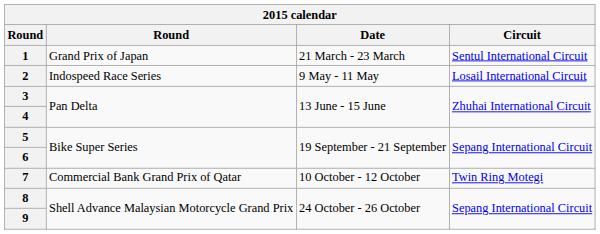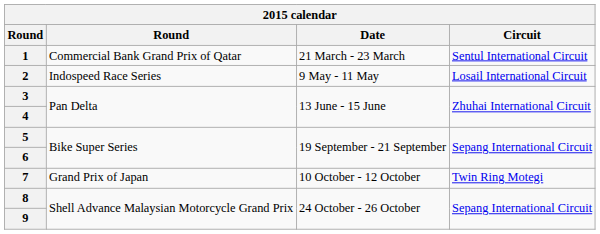 <table class="wikitable" style="font-size: 85%">
 <tr>
 <th colspan=7>2015 calendar</th>
 </tr>
 <tr>
 <th>Round</th>
 <th>Round</th>
 <th>Date</th>
 <th>Circuit</th>
 </tr>
 <tr>
 <th rowspan=1>1</th>
-<td> Grand Prix of Japan</td>
+<td> Commercial Bank Grand Prix of Qatar</td>
 <td>21 March - 23 March</td>
 <td><a href='#'>Sentul International Circuit</a></td>
 </tr>
 <tr>
 <th rowspan=1>2</th>
 <td> Indospeed Race Series</td>
 <td>9 May - 11 May</td>
 <td><a href='#'>Losail International Circuit</a></td>
 </tr>
 <tr>
 <th rowspan=1>3</th>
 <td rowspan=2> Pan Delta</td>
 <td rowspan=2>13 June - 15 June</td>
 <td rowspan=2><a href='#'>Zhuhai International Circuit</a></td>
 </tr>
 <tr>
 <th rowspan=1>4</th>
 </tr>
 <tr>
 <th rowspan=1>5</th>
 <td rowspan=2> Bike Super Series</td>
 <td rowspan=2>19 September - 21 September</td>
 <td rowspan=2><a href='#'>Sepang International Circuit</a></td>
 </tr>
 <tr>
 <th rowspan=1>6</th>
 </tr>
 <tr>
 <th rowspan=1>7</th>
-<td> Commercial Bank Grand Prix of Qatar</td>
+<td> Grand Prix of Japan</td>
 <td>10 October - 12 October</td>
 <td><a href='#'>Twin Ring Motegi</a></td>
 </tr>
 <tr>
 <th rowspan=1>8</th>
 <td rowspan=2> Shell Advance Malaysian Motorcycle Grand Prix</td>
 <td rowspan=2>24 October - 26 October</td>
 <td rowspan=2><a href='#'>Sepang International Circuit</a></td>
 </tr>
 <tr>
 <th rowspan=1>9</th>
 </tr>
 </table>
